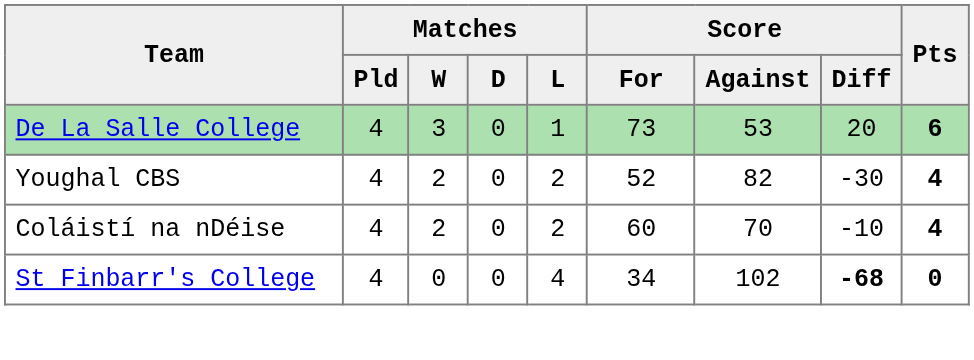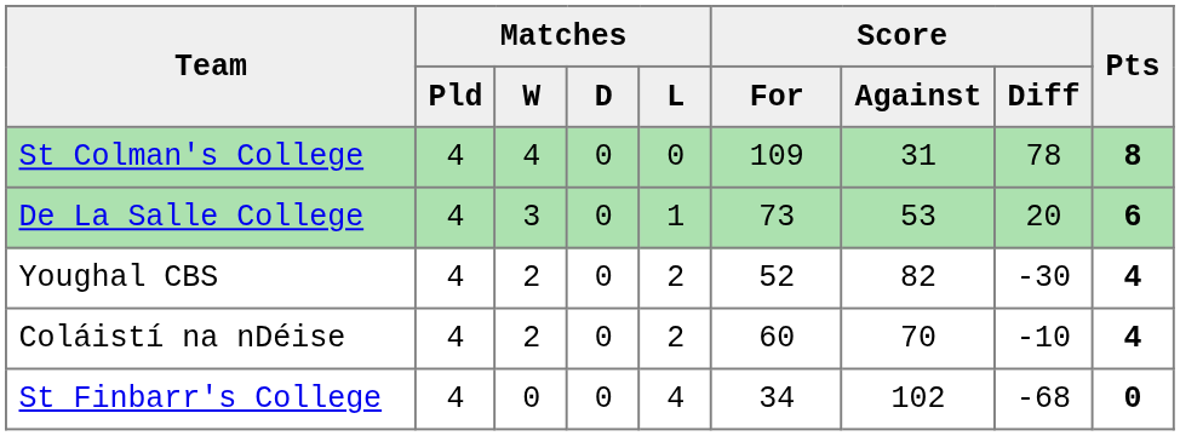 <table style=border-collapse:collapse border=1 cellspacing=0 cellpadding=5>
 <tr align=center bgcolor=#efefef>
 <th rowspan=2 width=165>Team</th>
 <th colspan=4>Matches</th>
 <th colspan=3>Score</th>
 <th rowspan=2width=20>Pts</th>
 </tr>
 <tr align=center bgcolor=#efefef>
 <th width=20>Pld</th>
 <th width=20>W</th>
 <th width=20>D</th>
 <th width=20>L</th>
 <th width=45>For</th>
 <th width=45>Against</th>
 <th width=30>Diff</th>
+</tr>
+<tr align=center style="background:#ACE1AF;">
+<td style="text-align:left;"><a href='#'>St Colman's College</a></td>
+<td>4</td>
+<td>4</td>
+<td>0</td>
+<td>0</td>
+<td>109</td>
+<td>31</td>
+<td>78</td>
+<td><strong>8</strong></td>
 </tr>
 <tr align=center style="background:#ACE1AF;">
 <td style="text-align:left;"><a href='#'>De La Salle College</a></td>
 <td>4</td>
 <td>3</td>
 <td>0</td>
 <td>1</td>
 <td>73</td>
 <td>53</td>
 <td>20</td>
 <td><strong>6</strong></td>
 </tr>
 <tr align=center>
 <td style="text-align:left;">Youghal CBS</td>
 <td>4</td>
 <td>2</td>
 <td>0</td>
 <td>2</td>
 <td>52</td>
 <td>82</td>
 <td>-30</td>
 <td><strong>4</strong></td>
 </tr>
 <tr align=center>
 <td style="text-align:left;">Coláistí na nDéise</td>
 <td>4</td>
 <td>2</td>
 <td>0</td>
 <td>2</td>
 <td>60</td>
 <td>70</td>
 <td>-10</td>
 <td><strong>4</strong></td>
 </tr>
 <tr align=center>
 <td style="text-align:left;"><a href='#'>St Finbarr's College</a></td>
 <td>4</td>
 <td>0</td>
 <td>0</td>
 <td>4</td>
 <td>34</td>
 <td>102</td>
-<td><strong>-68</strong></td>
+<td>-68</td>
 <td><strong>0</strong></td>
 </tr>
 </table>
